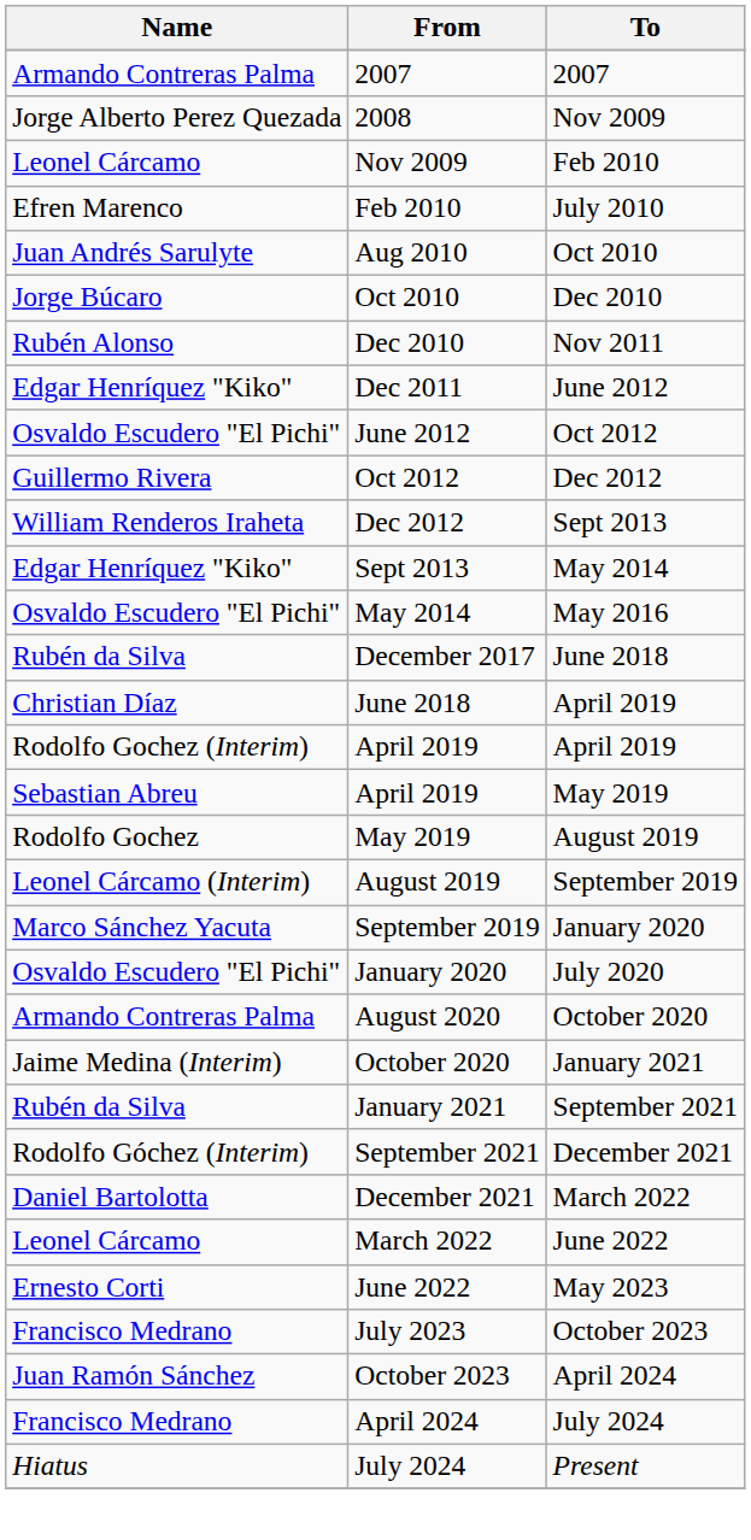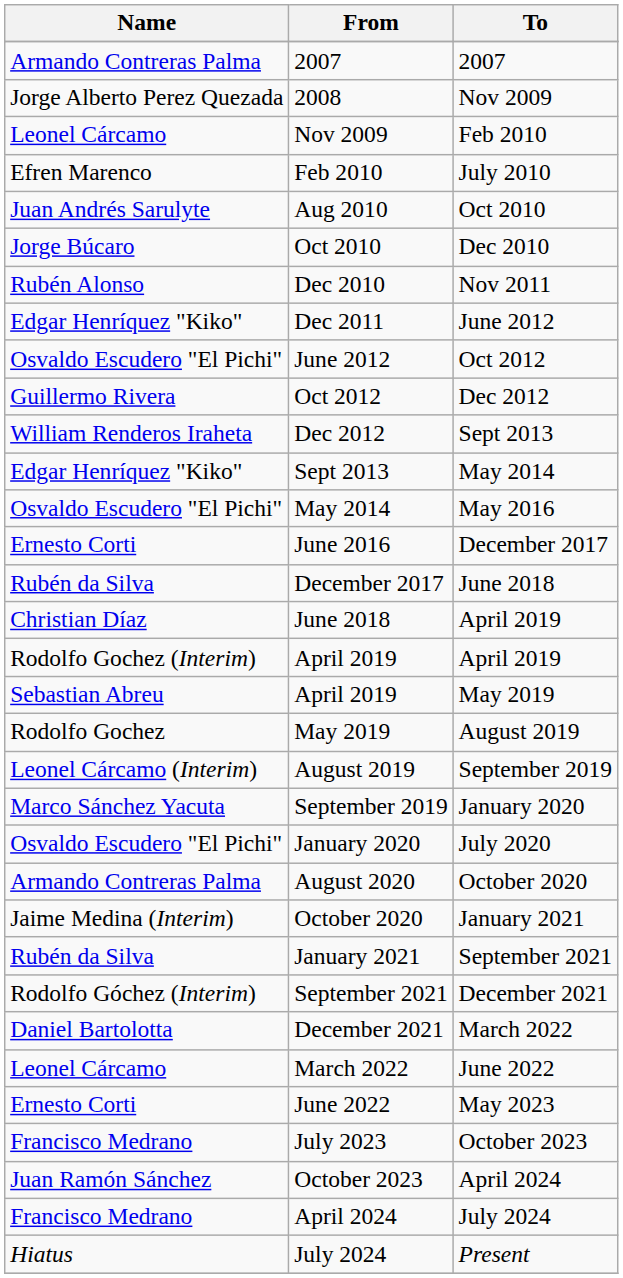 <table class="wikitable" style="text-align: left">
 <tr>
 <th rowspan="1">Name</th>
 <th rowspan="1">From</th>
 <th rowspan="1">To</th>
 </tr>
 <tr>
 </tr>
 <tr>
 </tr>
 <tr>
 <td> <a href='#'>Armando Contreras Palma</a></td>
 <td align=left>2007</td>
 <td align=left>2007</td>
 </tr>
 <tr>
 <td> Jorge Alberto Perez Quezada</td>
 <td align=left>2008</td>
 <td align=left>Nov 2009</td>
 </tr>
 <tr>
 <td> <a href='#'>Leonel Cárcamo</a></td>
 <td align=left>Nov 2009</td>
 <td align=left>Feb 2010</td>
 </tr>
 <tr>
 <td> Efren Marenco</td>
 <td align=left>Feb 2010</td>
 <td align=left>July 2010</td>
 </tr>
 <tr>
 <td> <a href='#'>Juan Andrés Sarulyte</a></td>
 <td align=left>Aug 2010</td>
 <td align=left>Oct 2010</td>
 </tr>
 <tr>
 <td> <a href='#'>Jorge Búcaro</a></td>
 <td align=left>Oct 2010</td>
 <td align=left>Dec 2010</td>
 </tr>
 <tr>
 <td> <a href='#'>Rubén Alonso</a></td>
 <td align=left>Dec 2010</td>
 <td align=left>Nov 2011</td>
 </tr>
 <tr>
 <td> <a href='#'>Edgar Henríquez</a> "Kiko"</td>
 <td align=left>Dec 2011</td>
 <td align=left>June 2012</td>
 </tr>
 <tr>
 <td> <a href='#'>Osvaldo Escudero</a> "El Pichi"</td>
 <td align=left>June 2012</td>
 <td align=left>Oct 2012</td>
 </tr>
 <tr>
 <td> <a href='#'>Guillermo Rivera</a></td>
 <td align=left>Oct 2012</td>
 <td align=left>Dec 2012</td>
 </tr>
 <tr>
 <td> <a href='#'>William Renderos Iraheta</a></td>
 <td align=left>Dec 2012</td>
 <td align=left>Sept 2013</td>
 </tr>
 <tr>
 <td> <a href='#'>Edgar Henríquez</a> "Kiko"</td>
 <td align=left>Sept 2013</td>
 <td align=left>May 2014</td>
 </tr>
 <tr>
 <td> <a href='#'>Osvaldo Escudero</a> "El Pichi"</td>
 <td align=left>May 2014</td>
 <td align=left>May 2016</td>
+</tr>
+<tr>
+<td> <a href='#'>Ernesto Corti</a></td>
+<td align=left>June 2016</td>
+<td align=left>December 2017</td>
 </tr>
 <tr>
 <td> <a href='#'>Rubén da Silva</a></td>
 <td align=left>December 2017</td>
 <td align=left>June 2018</td>
 </tr>
 <tr>
 <td> <a href='#'>Christian Díaz</a></td>
 <td align=left>June 2018</td>
 <td align=left>April 2019</td>
 </tr>
 <tr>
 <td> Rodolfo Gochez (<em>Interim</em>)</td>
 <td align=left>April 2019</td>
 <td align=left>April 2019</td>
 </tr>
 <tr>
 <td> <a href='#'>Sebastian Abreu</a></td>
 <td align=left>April 2019</td>
 <td align=left>May 2019</td>
 </tr>
 <tr>
 <td> Rodolfo Gochez</td>
 <td align=left>May 2019</td>
 <td align=left>August 2019</td>
 </tr>
 <tr>
 <td> <a href='#'>Leonel Cárcamo</a> (<em>Interim</em>)</td>
 <td align=left>August 2019</td>
 <td align=left>September 2019</td>
 </tr>
 <tr>
 <td> <a href='#'>Marco Sánchez Yacuta</a></td>
 <td align=left>September 2019</td>
 <td align=left>January 2020</td>
 </tr>
 <tr>
 <td> <a href='#'>Osvaldo Escudero</a> "El Pichi"</td>
 <td align=left>January 2020</td>
 <td align=left>July 2020</td>
 </tr>
 <tr>
 <td> <a href='#'>Armando Contreras Palma</a></td>
 <td align=left>August 2020</td>
 <td align=left>October 2020</td>
 </tr>
 <tr>
 <td> Jaime Medina (<em>Interim</em>)</td>
 <td align=left>October 2020</td>
 <td align=left>January 2021</td>
 </tr>
 <tr>
 <td> <a href='#'>Rubén da Silva</a></td>
 <td align=left>January 2021</td>
 <td align=left>September 2021</td>
 </tr>
 <tr>
 <td> Rodolfo Góchez (<em>Interim</em>)</td>
 <td align=left>September 2021</td>
 <td align=left>December 2021</td>
 </tr>
 <tr>
 <td> <a href='#'>Daniel Bartolotta</a></td>
 <td align=left>December 2021</td>
 <td align=left>March 2022</td>
 </tr>
 <tr>
 <td> <a href='#'>Leonel Cárcamo</a></td>
 <td align=left>March 2022</td>
 <td align=left>June 2022</td>
 </tr>
 <tr>
 <td> <a href='#'>Ernesto Corti</a></td>
 <td align=left>June 2022</td>
 <td align=left>May 2023</td>
 </tr>
 <tr>
 <td> <a href='#'>Francisco Medrano</a></td>
 <td align=left>July 2023</td>
 <td align=left>October 2023</td>
 </tr>
 <tr>
 <td> <a href='#'>Juan Ramón Sánchez</a></td>
 <td align=left>October 2023</td>
 <td align=left>April 2024</td>
 </tr>
 <tr>
 <td> <a href='#'>Francisco Medrano</a></td>
 <td align=left>April 2024</td>
 <td align=left>July 2024</td>
 </tr>
 <tr>
 <td><em>Hiatus</em></td>
 <td align=left>July 2024</td>
 <td align=left><em>Present</em></td>
 </tr>
 <tr>
 </tr>
 </table>
